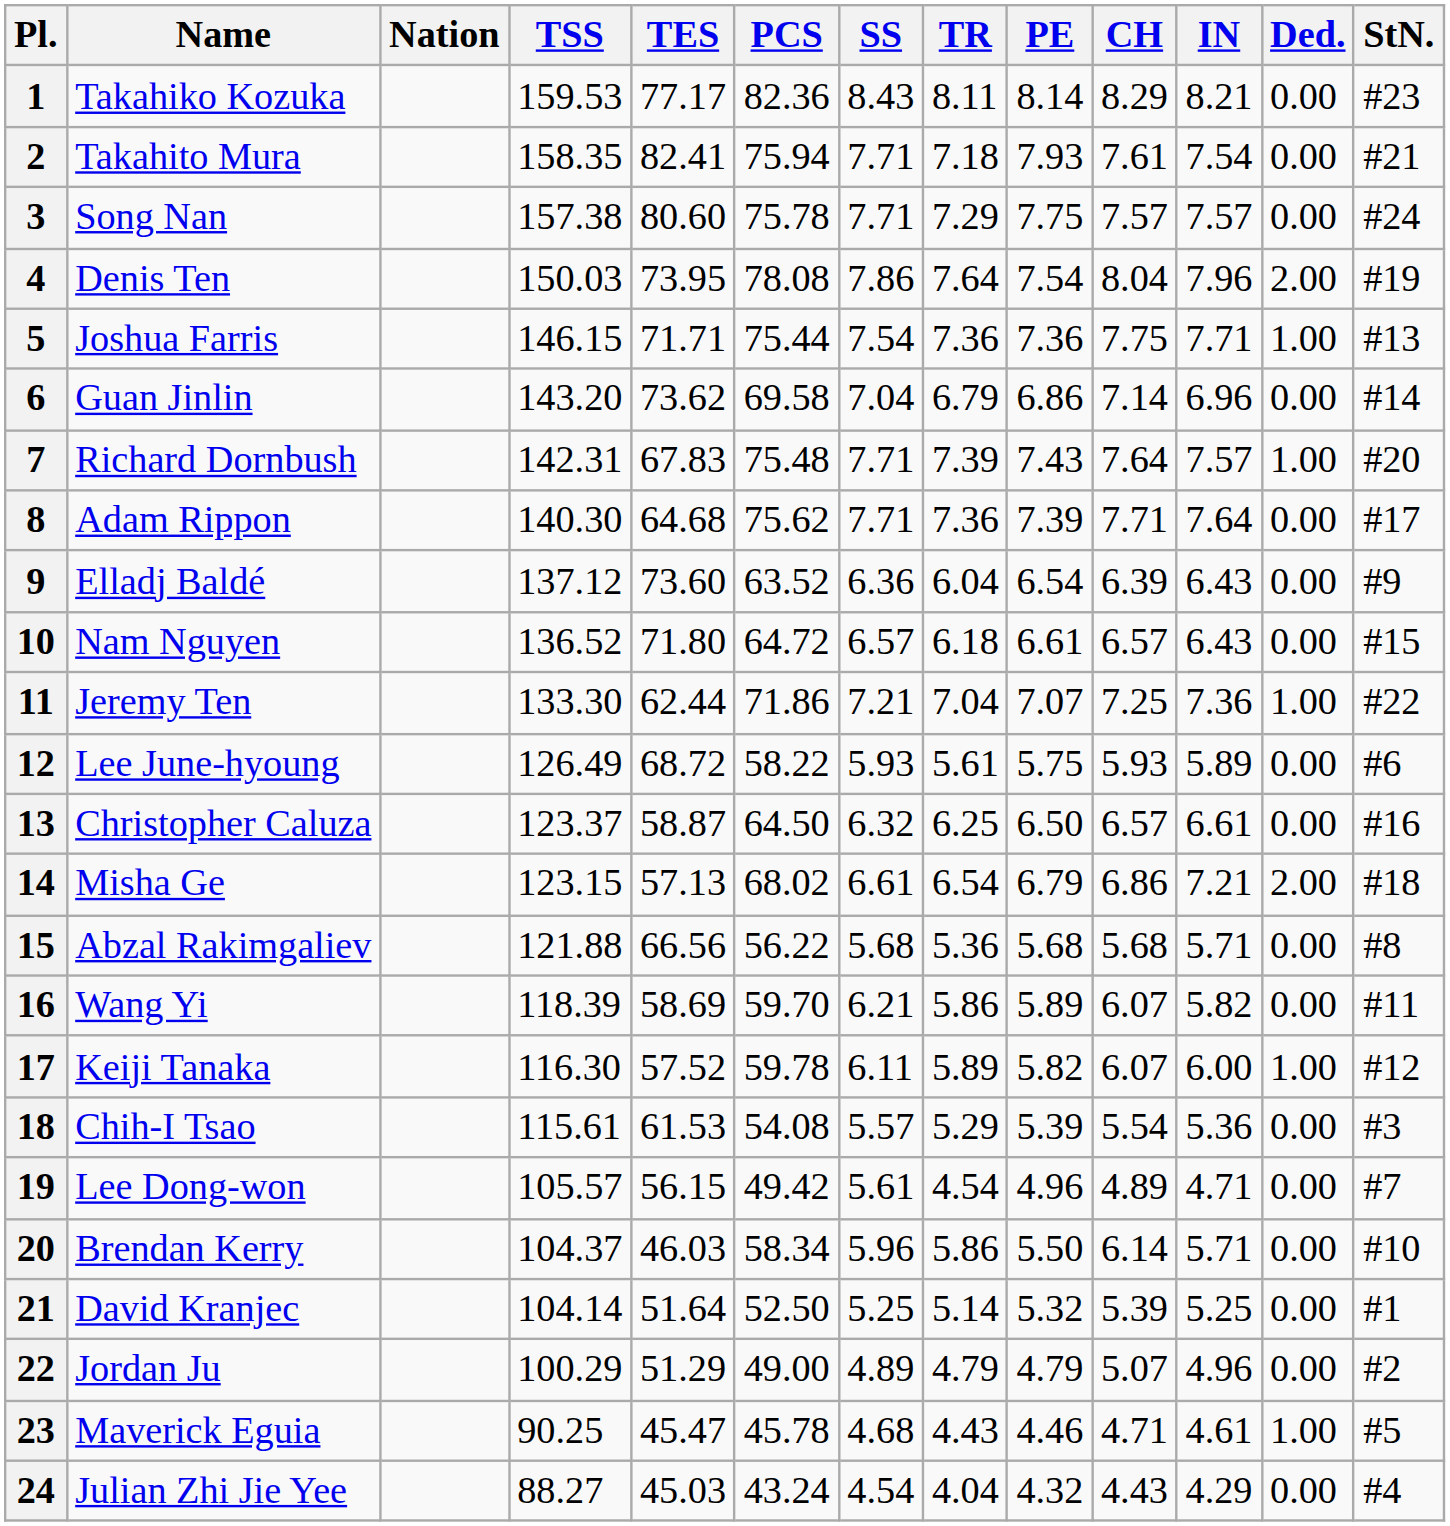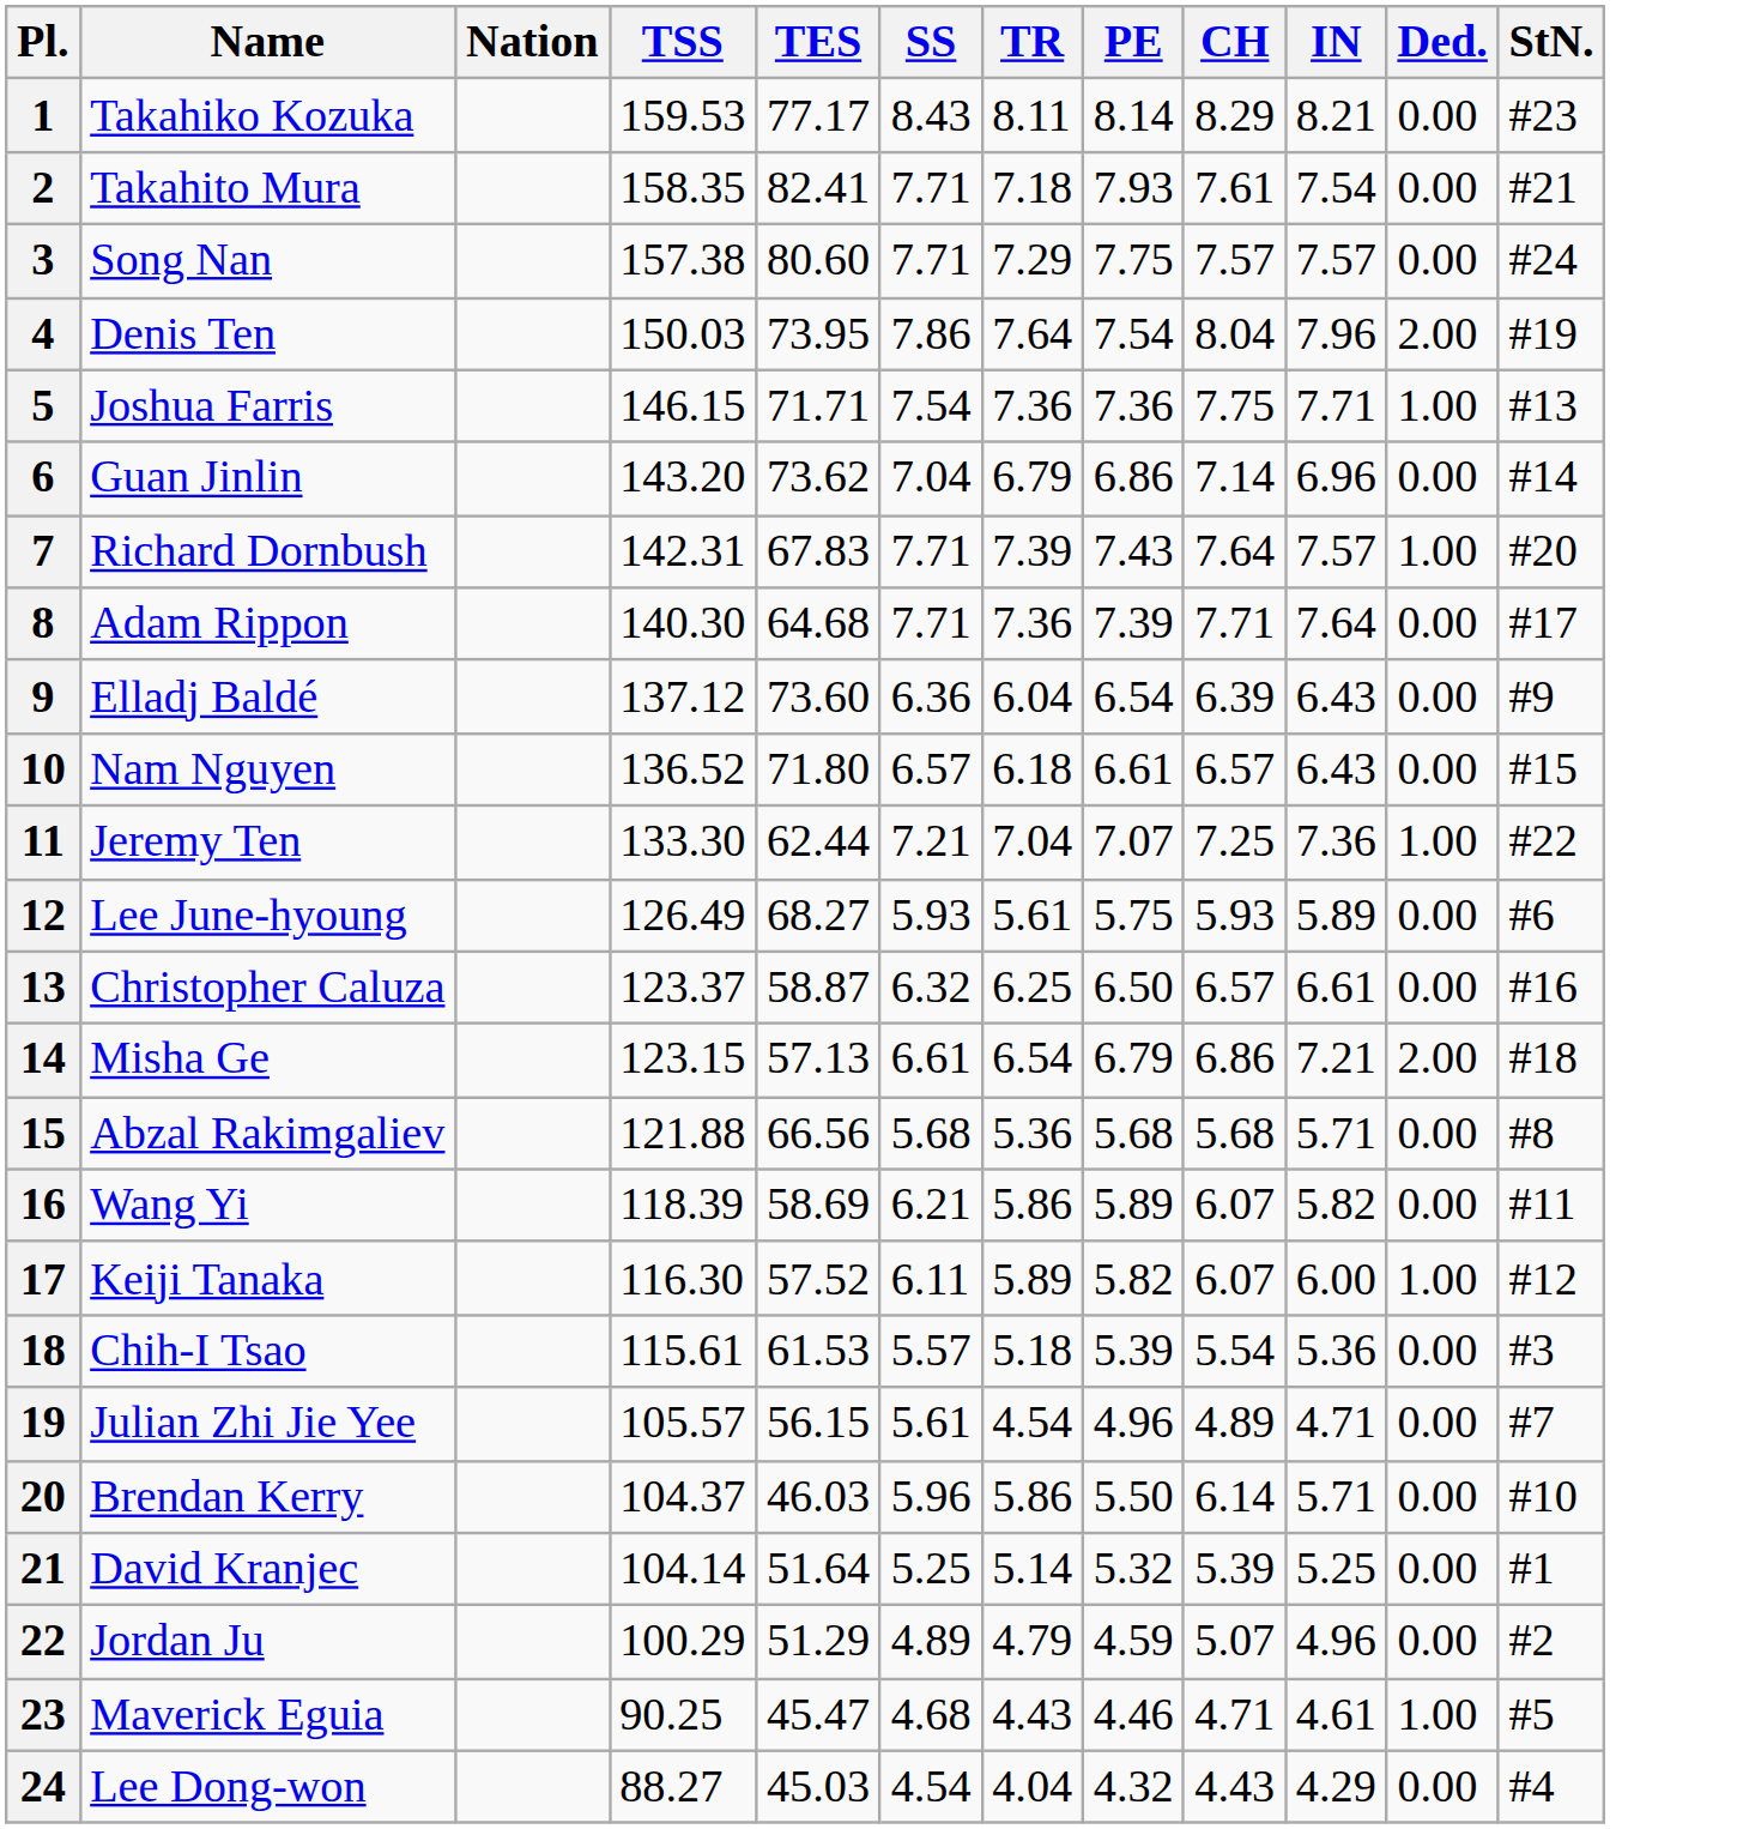 <table class="wikitable sortable">
 <tr>
 <th>Pl.</th>
 <th>Name</th>
 <th>Nation</th>
 <th><a href='#'>TSS</a></th>
 <th><a href='#'>TES</a></th>
-<th><a href='#'>PCS</a></th>
 <th><a href='#'>SS</a></th>
 <th><a href='#'>TR</a></th>
 <th><a href='#'>PE</a></th>
 <th><a href='#'>CH</a></th>
 <th><a href='#'>IN</a></th>
 <th><a href='#'>Ded.</a></th>
 <th>StN.</th>
 </tr>
 <tr>
 <th>1</th>
 <td><a href='#'>Takahiko Kozuka</a></td>
 <td></td>
 <td>159.53</td>
 <td>77.17</td>
-<td>82.36</td>
 <td>8.43</td>
 <td>8.11</td>
 <td>8.14</td>
 <td>8.29</td>
 <td>8.21</td>
 <td>0.00</td>
 <td>#23</td>
 </tr>
 <tr>
 <th>2</th>
 <td><a href='#'>Takahito Mura</a></td>
 <td></td>
 <td>158.35</td>
 <td>82.41</td>
-<td>75.94</td>
 <td>7.71</td>
 <td>7.18</td>
 <td>7.93</td>
 <td>7.61</td>
 <td>7.54</td>
 <td>0.00</td>
 <td>#21</td>
 </tr>
 <tr>
 <th>3</th>
 <td><a href='#'>Song Nan</a></td>
 <td></td>
 <td>157.38</td>
 <td>80.60</td>
-<td>75.78</td>
 <td>7.71</td>
 <td>7.29</td>
 <td>7.75</td>
 <td>7.57</td>
 <td>7.57</td>
 <td>0.00</td>
 <td>#24</td>
 </tr>
 <tr>
 <th>4</th>
 <td><a href='#'>Denis Ten</a></td>
 <td></td>
 <td>150.03</td>
 <td>73.95</td>
-<td>78.08</td>
 <td>7.86</td>
 <td>7.64</td>
 <td>7.54</td>
 <td>8.04</td>
 <td>7.96</td>
 <td>2.00</td>
 <td>#19</td>
 </tr>
 <tr>
 <th>5</th>
 <td><a href='#'>Joshua Farris</a></td>
 <td></td>
 <td>146.15</td>
 <td>71.71</td>
-<td>75.44</td>
 <td>7.54</td>
 <td>7.36</td>
 <td>7.36</td>
 <td>7.75</td>
 <td>7.71</td>
 <td>1.00</td>
 <td>#13</td>
 </tr>
 <tr>
 <th>6</th>
 <td><a href='#'>Guan Jinlin</a></td>
 <td></td>
 <td>143.20</td>
 <td>73.62</td>
-<td>69.58</td>
 <td>7.04</td>
 <td>6.79</td>
 <td>6.86</td>
 <td>7.14</td>
 <td>6.96</td>
 <td>0.00</td>
 <td>#14</td>
 </tr>
 <tr>
 <th>7</th>
 <td><a href='#'>Richard Dornbush</a></td>
 <td></td>
 <td>142.31</td>
 <td>67.83</td>
-<td>75.48</td>
 <td>7.71</td>
 <td>7.39</td>
 <td>7.43</td>
 <td>7.64</td>
 <td>7.57</td>
 <td>1.00</td>
 <td>#20</td>
 </tr>
 <tr>
 <th>8</th>
 <td><a href='#'>Adam Rippon</a></td>
 <td></td>
 <td>140.30</td>
 <td>64.68</td>
-<td>75.62</td>
 <td>7.71</td>
 <td>7.36</td>
 <td>7.39</td>
 <td>7.71</td>
 <td>7.64</td>
 <td>0.00</td>
 <td>#17</td>
 </tr>
 <tr>
 <th>9</th>
 <td><a href='#'>Elladj Baldé</a></td>
 <td></td>
 <td>137.12</td>
 <td>73.60</td>
-<td>63.52</td>
 <td>6.36</td>
 <td>6.04</td>
 <td>6.54</td>
 <td>6.39</td>
 <td>6.43</td>
 <td>0.00</td>
 <td>#9</td>
 </tr>
 <tr>
 <th>10</th>
 <td><a href='#'>Nam Nguyen</a></td>
 <td></td>
 <td>136.52</td>
 <td>71.80</td>
-<td>64.72</td>
 <td>6.57</td>
 <td>6.18</td>
 <td>6.61</td>
 <td>6.57</td>
 <td>6.43</td>
 <td>0.00</td>
 <td>#15</td>
 </tr>
 <tr>
 <th>11</th>
 <td><a href='#'>Jeremy Ten</a></td>
 <td></td>
 <td>133.30</td>
 <td>62.44</td>
-<td>71.86</td>
 <td>7.21</td>
 <td>7.04</td>
 <td>7.07</td>
 <td>7.25</td>
 <td>7.36</td>
 <td>1.00</td>
 <td>#22</td>
 </tr>
 <tr>
 <th>12</th>
 <td><a href='#'>Lee June-hyoung</a></td>
 <td></td>
 <td>126.49</td>
-<td>68.72</td>
-<td>58.22</td>
+<td>68.27</td>
 <td>5.93</td>
 <td>5.61</td>
 <td>5.75</td>
 <td>5.93</td>
 <td>5.89</td>
 <td>0.00</td>
 <td>#6</td>
 </tr>
 <tr>
 <th>13</th>
 <td><a href='#'>Christopher Caluza</a></td>
 <td></td>
 <td>123.37</td>
 <td>58.87</td>
-<td>64.50</td>
 <td>6.32</td>
 <td>6.25</td>
 <td>6.50</td>
 <td>6.57</td>
 <td>6.61</td>
 <td>0.00</td>
 <td>#16</td>
 </tr>
 <tr>
 <th>14</th>
 <td><a href='#'>Misha Ge</a></td>
 <td></td>
 <td>123.15</td>
 <td>57.13</td>
-<td>68.02</td>
 <td>6.61</td>
 <td>6.54</td>
 <td>6.79</td>
 <td>6.86</td>
 <td>7.21</td>
 <td>2.00</td>
 <td>#18</td>
 </tr>
 <tr>
 <th>15</th>
 <td><a href='#'>Abzal Rakimgaliev</a></td>
 <td></td>
 <td>121.88</td>
 <td>66.56</td>
-<td>56.22</td>
 <td>5.68</td>
 <td>5.36</td>
 <td>5.68</td>
 <td>5.68</td>
 <td>5.71</td>
 <td>0.00</td>
 <td>#8</td>
 </tr>
 <tr>
 <th>16</th>
 <td><a href='#'>Wang Yi</a></td>
 <td></td>
 <td>118.39</td>
 <td>58.69</td>
-<td>59.70</td>
 <td>6.21</td>
 <td>5.86</td>
 <td>5.89</td>
 <td>6.07</td>
 <td>5.82</td>
 <td>0.00</td>
 <td>#11</td>
 </tr>
 <tr>
 <th>17</th>
 <td><a href='#'>Keiji Tanaka</a></td>
 <td></td>
 <td>116.30</td>
 <td>57.52</td>
-<td>59.78</td>
 <td>6.11</td>
 <td>5.89</td>
 <td>5.82</td>
 <td>6.07</td>
 <td>6.00</td>
 <td>1.00</td>
 <td>#12</td>
 </tr>
 <tr>
 <th>18</th>
 <td><a href='#'>Chih-I Tsao</a></td>
 <td></td>
 <td>115.61</td>
 <td>61.53</td>
-<td>54.08</td>
 <td>5.57</td>
-<td>5.29</td>
+<td>5.18</td>
 <td>5.39</td>
 <td>5.54</td>
 <td>5.36</td>
 <td>0.00</td>
 <td>#3</td>
 </tr>
 <tr>
 <th>19</th>
-<td><a href='#'>Lee Dong-won</a></td>
+<td><a href='#'>Julian Zhi Jie Yee</a></td>
 <td></td>
 <td>105.57</td>
 <td>56.15</td>
-<td>49.42</td>
 <td>5.61</td>
 <td>4.54</td>
 <td>4.96</td>
 <td>4.89</td>
 <td>4.71</td>
 <td>0.00</td>
 <td>#7</td>
 </tr>
 <tr>
 <th>20</th>
 <td><a href='#'>Brendan Kerry</a></td>
 <td></td>
 <td>104.37</td>
 <td>46.03</td>
-<td>58.34</td>
 <td>5.96</td>
 <td>5.86</td>
 <td>5.50</td>
 <td>6.14</td>
 <td>5.71</td>
 <td>0.00</td>
 <td>#10</td>
 </tr>
 <tr>
 <th>21</th>
 <td><a href='#'>David Kranjec</a></td>
 <td></td>
 <td>104.14</td>
 <td>51.64</td>
-<td>52.50</td>
 <td>5.25</td>
 <td>5.14</td>
 <td>5.32</td>
 <td>5.39</td>
 <td>5.25</td>
 <td>0.00</td>
 <td>#1</td>
 </tr>
 <tr>
 <th>22</th>
 <td><a href='#'>Jordan Ju</a></td>
 <td></td>
 <td>100.29</td>
 <td>51.29</td>
-<td>49.00</td>
 <td>4.89</td>
 <td>4.79</td>
-<td>4.79</td>
+<td>4.59</td>
 <td>5.07</td>
 <td>4.96</td>
 <td>0.00</td>
 <td>#2</td>
 </tr>
 <tr>
 <th>23</th>
 <td><a href='#'>Maverick Eguia</a></td>
 <td></td>
 <td>90.25</td>
 <td>45.47</td>
-<td>45.78</td>
 <td>4.68</td>
 <td>4.43</td>
 <td>4.46</td>
 <td>4.71</td>
 <td>4.61</td>
 <td>1.00</td>
 <td>#5</td>
 </tr>
 <tr>
 <th>24</th>
-<td><a href='#'>Julian Zhi Jie Yee</a></td>
+<td><a href='#'>Lee Dong-won</a></td>
 <td></td>
 <td>88.27</td>
 <td>45.03</td>
-<td>43.24</td>
 <td>4.54</td>
 <td>4.04</td>
 <td>4.32</td>
 <td>4.43</td>
 <td>4.29</td>
 <td>0.00</td>
 <td>#4</td>
 </tr>
 </table>
